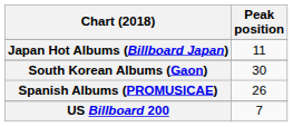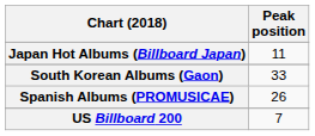 <table class="wikitable sortable plainrowheaders" style="text-align:center">
 <tr>
 <th scope="col">Chart (2018)</th>
 <th scope="col">Peak<br> position</th>
 </tr>
 <tr>
 </tr>
 <tr>
 </tr>
 <tr>
 </tr>
 <tr>
 </tr>
 <tr>
 </tr>
 <tr>
 </tr>
 <tr>
 </tr>
 <tr>
 </tr>
 <tr>
 <th scope="row">Japan Hot Albums (<em><a href='#'>Billboard Japan</a></em>)</th>
 <td>11</td>
 </tr>
 <tr>
 </tr>
 <tr>
 </tr>
 <tr>
 </tr>
 <tr>
 <th scope="row">South Korean Albums (<a href='#'>Gaon</a>)</th>
-<td>30</td>
+<td>33</td>
 </tr>
 <tr>
 <th scope="row">Spanish Albums (<a href='#'>PROMUSICAE</a>)</th>
 <td>26</td>
 </tr>
 <tr>
 </tr>
 <tr>
 </tr>
 <tr>
 <th scope="row">US <a href='#'><em>Billboard</em> 200</a></th>
 <td>7</td>
 </tr>
 </table>
